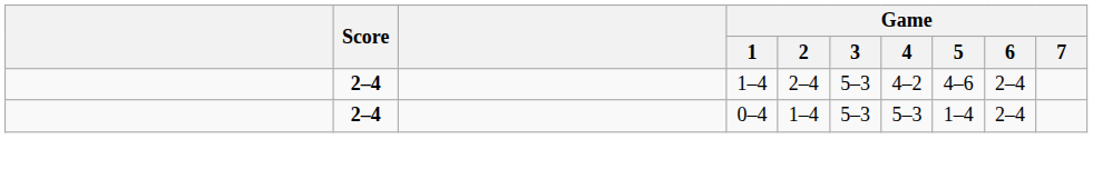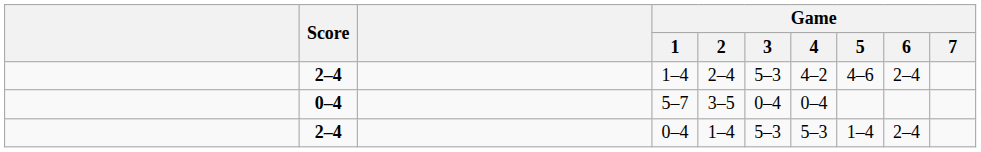 <table class="wikitable" style="text-align: center;">
 <tr>
 <th rowspan=2 align="right" width="270"></th>
 <th rowspan=2 width="45">Score</th>
 <th rowspan=2 align="left" width="270"></th>
 <th colspan=7>Game</th>
 </tr>
 <tr>
 <th width="35">1</th>
 <th width="35">2</th>
 <th width="35">3</th>
 <th width="35">4</th>
 <th width="35">5</th>
 <th width="35">6</th>
 <th width="35">7</th>
 </tr>
 <tr>
 <td align=left></td>
 <td align=center><strong>2–4</strong></td>
 <td align=left><strong></strong></td>
 <td>1–4</td>
 <td>2–4</td>
 <td>5–3</td>
 <td>4–2</td>
 <td>4–6</td>
 <td>2–4</td>
 <td></td>
 </tr>
 <tr>
 <td align=left></td>
+<td align=center><strong>0–4</strong></td>
+<td align=left><strong></strong></td>
+<td>5–7</td>
+<td>3–5</td>
+<td>0–4</td>
+<td>0–4</td>
+<td></td>
+<td></td>
+<td></td>
+</tr>
+<tr>
+<td align=left></td>
 <td align=center><strong>2–4</strong></td>
 <td align=left><strong></strong></td>
 <td>0–4</td>
 <td>1–4</td>
 <td>5–3</td>
 <td>5–3</td>
 <td>1–4</td>
 <td>2–4</td>
 <td></td>
 </tr>
 </table>
